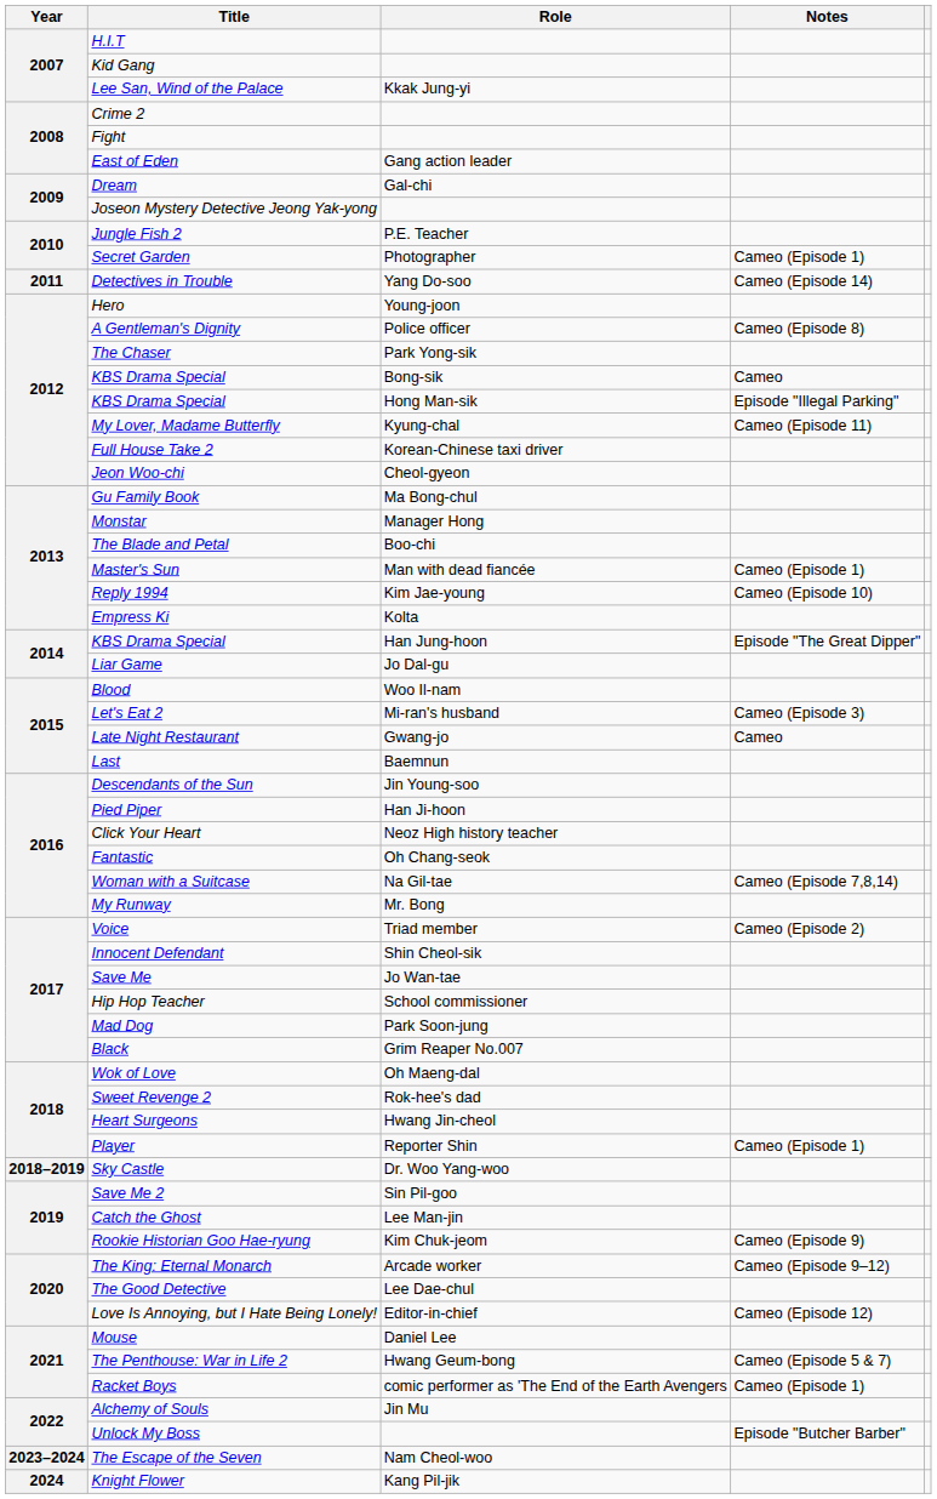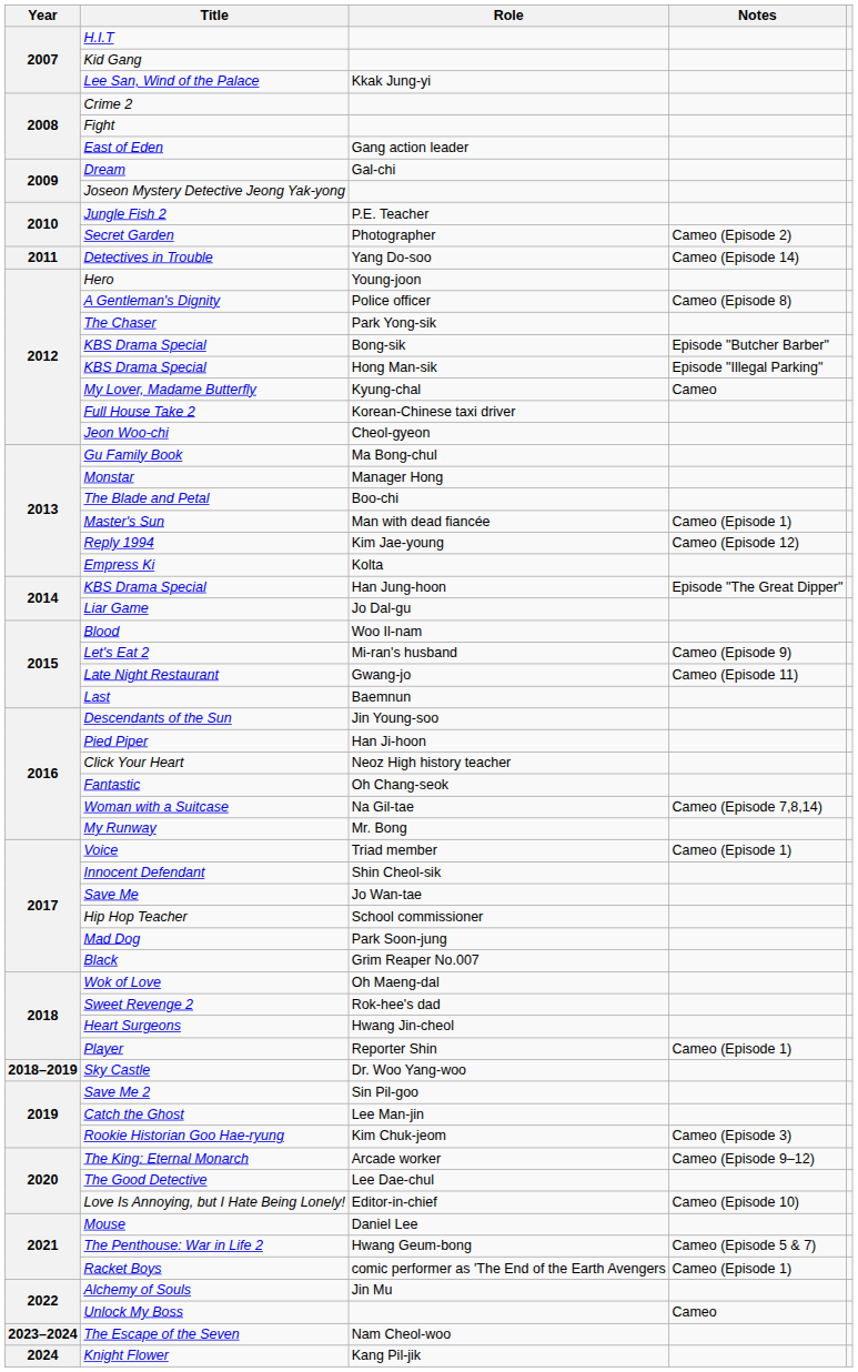 <table class="wikitable sortable plainrowheaders">
 <tr>
 <th scope="col">Year</th>
 <th scope="col">Title</th>
 <th scope="col">Role</th>
 <th scope="col">Notes</th>
 <th scope="col" class="unsortable"></th>
 </tr>
 <tr>
 <th scope="row"  rowspan="3">2007</th>
 <td><em><a href='#'>H.I.T</a></em></td>
 <td></td>
 <td></td>
 <td></td>
 </tr>
 <tr>
 <td><em>Kid Gang</em></td>
 <td></td>
 <td></td>
 <td></td>
 </tr>
 <tr>
 <td><em><a href='#'>Lee San, Wind of the Palace</a></em></td>
 <td>Kkak Jung-yi</td>
 <td></td>
 <td></td>
 </tr>
 <tr>
 <th scope="row"  rowspan="3">2008</th>
 <td><em>Crime 2</em></td>
 <td></td>
 <td></td>
 <td></td>
 </tr>
 <tr>
 <td><em>Fight</em></td>
 <td></td>
 <td></td>
 <td></td>
 </tr>
 <tr>
 <td><em><a href='#'>East of Eden</a></em></td>
 <td>Gang action leader</td>
 <td></td>
 <td></td>
 </tr>
 <tr>
 <th scope="row" rowspan="2">2009</th>
 <td><em><a href='#'>Dream</a></em></td>
 <td>Gal-chi</td>
 <td></td>
 <td></td>
 </tr>
 <tr>
 <td><em>Joseon Mystery Detective Jeong Yak-yong</em></td>
 <td></td>
 <td></td>
 <td></td>
 </tr>
 <tr>
 <th scope="row" rowspan="2">2010</th>
 <td><em><a href='#'>Jungle Fish 2</a></em></td>
 <td>P.E. Teacher</td>
 <td></td>
 <td></td>
 </tr>
 <tr>
 <td><em><a href='#'>Secret Garden</a></em></td>
 <td>Photographer</td>
-<td>Cameo (Episode 1)</td>
+<td>Cameo (Episode 2)</td>
 <td></td>
 </tr>
 <tr>
 <th scope="row">2011</th>
 <td><em><a href='#'>Detectives in Trouble</a></em></td>
 <td>Yang Do-soo</td>
 <td>Cameo (Episode 14)</td>
 <td></td>
 </tr>
 <tr>
 <th scope="row"  rowspan="8">2012</th>
 <td><em>Hero</em></td>
 <td>Young-joon</td>
 <td></td>
 <td></td>
 </tr>
 <tr>
 <td><em><a href='#'>A Gentleman's Dignity</a></em></td>
 <td>Police officer</td>
 <td>Cameo (Episode 8)</td>
 <td></td>
 </tr>
 <tr>
 <td><em><a href='#'>The Chaser</a></em></td>
 <td>Park Yong-sik</td>
 <td></td>
 <td></td>
 </tr>
 <tr>
 <td><em><a href='#'>KBS Drama Special</a></em></td>
 <td>Bong-sik</td>
-<td>Cameo</td>
+<td>Episode "Butcher Barber"</td>
 <td></td>
 </tr>
 <tr>
 <td><em><a href='#'>KBS Drama Special</a></em></td>
 <td>Hong Man-sik</td>
 <td>Episode "Illegal Parking"</td>
 <td></td>
 </tr>
 <tr>
 <td><em><a href='#'>My Lover, Madame Butterfly</a></em></td>
 <td>Kyung-chal</td>
-<td>Cameo (Episode 11)</td>
+<td>Cameo</td>
 <td></td>
 </tr>
 <tr>
 <td><em><a href='#'>Full House Take 2</a></em></td>
 <td>Korean-Chinese taxi driver</td>
 <td></td>
 <td></td>
 </tr>
 <tr>
 <td><em><a href='#'>Jeon Woo-chi</a></em></td>
 <td>Cheol-gyeon</td>
 <td></td>
 <td></td>
 </tr>
 <tr>
 <th scope="row"  rowspan="6">2013</th>
 <td><em><a href='#'>Gu Family Book</a></em></td>
 <td>Ma Bong-chul</td>
 <td></td>
 <td></td>
 </tr>
 <tr>
 <td><em><a href='#'>Monstar</a></em></td>
 <td>Manager Hong</td>
 <td></td>
 <td></td>
 </tr>
 <tr>
 <td><em><a href='#'>The Blade and Petal</a></em></td>
 <td>Boo-chi</td>
 <td></td>
 <td></td>
 </tr>
 <tr>
 <td><em><a href='#'>Master's Sun</a></em></td>
 <td>Man with dead fiancée</td>
 <td>Cameo (Episode 1)</td>
 <td></td>
 </tr>
 <tr>
 <td><em><a href='#'>Reply 1994</a></em></td>
 <td>Kim Jae-young</td>
-<td>Cameo (Episode 10)</td>
+<td>Cameo (Episode 12)</td>
 <td></td>
 </tr>
 <tr>
 <td><em><a href='#'>Empress Ki</a></em></td>
 <td>Kolta</td>
 <td></td>
 <td></td>
 </tr>
 <tr>
 <th scope="row"  rowspan="2">2014</th>
 <td><em><a href='#'>KBS Drama Special</a></em></td>
 <td>Han Jung-hoon</td>
 <td>Episode "The Great Dipper"</td>
 <td></td>
 </tr>
 <tr>
 <td><em><a href='#'>Liar Game</a></em></td>
 <td>Jo Dal-gu</td>
 <td></td>
 <td></td>
 </tr>
 <tr>
 <th scope="row"  rowspan="4">2015</th>
 <td><em><a href='#'>Blood</a></em></td>
 <td>Woo Il-nam</td>
 <td></td>
 <td></td>
 </tr>
 <tr>
 <td><em><a href='#'>Let's Eat 2</a></em></td>
 <td>Mi-ran's husband</td>
-<td>Cameo (Episode 3)</td>
+<td>Cameo (Episode 9)</td>
 <td></td>
 </tr>
 <tr>
 <td><em><a href='#'>Late Night Restaurant</a></em></td>
 <td>Gwang-jo</td>
-<td>Cameo</td>
+<td>Cameo (Episode 11)</td>
 <td></td>
 </tr>
 <tr>
 <td><em><a href='#'>Last</a></em></td>
 <td>Baemnun</td>
 <td></td>
 <td></td>
 </tr>
 <tr>
 <th scope="row"  rowspan="6">2016</th>
 <td><em><a href='#'>Descendants of the Sun</a></em></td>
 <td>Jin Young-soo</td>
 <td></td>
 <td></td>
 </tr>
 <tr>
 <td><em><a href='#'>Pied Piper</a></em></td>
 <td>Han Ji-hoon</td>
 <td></td>
 <td></td>
 </tr>
 <tr>
 <td><em>Click Your Heart</em></td>
 <td>Neoz High history teacher</td>
 <td></td>
 <td></td>
 </tr>
 <tr>
 <td><em><a href='#'>Fantastic</a></em></td>
 <td>Oh Chang-seok</td>
 <td></td>
 <td></td>
 </tr>
 <tr>
 <td><em><a href='#'>Woman with a Suitcase</a></em></td>
 <td>Na Gil-tae</td>
 <td>Cameo (Episode 7,8,14)</td>
 <td></td>
 </tr>
 <tr>
 <td><em><a href='#'>My Runway</a></em></td>
 <td>Mr. Bong</td>
 <td></td>
 <td></td>
 </tr>
 <tr>
 <th scope="row"  rowspan="6">2017</th>
 <td><a href='#'><em>Voice</em></a></td>
 <td>Triad member</td>
-<td>Cameo (Episode 2)</td>
+<td>Cameo (Episode 1)</td>
 <td></td>
 </tr>
 <tr>
 <td><em><a href='#'>Innocent Defendant</a></em></td>
 <td>Shin Cheol-sik</td>
 <td></td>
 <td></td>
 </tr>
 <tr>
 <td><em><a href='#'>Save Me</a></em></td>
 <td>Jo Wan-tae</td>
 <td></td>
 <td></td>
 </tr>
 <tr>
 <td><em>Hip Hop Teacher</em></td>
 <td>School commissioner</td>
 <td></td>
 <td></td>
 </tr>
 <tr>
 <td><em><a href='#'>Mad Dog</a></em></td>
 <td>Park Soon-jung</td>
 <td></td>
 <td></td>
 </tr>
 <tr>
 <td><em><a href='#'>Black</a></em></td>
 <td>Grim Reaper No.007</td>
 <td></td>
 <td></td>
 </tr>
 <tr>
 <th scope="row" rowspan="4">2018</th>
 <td><em><a href='#'>Wok of Love</a></em></td>
 <td>Oh Maeng-dal</td>
 <td></td>
 <td></td>
 </tr>
 <tr>
 <td><em><a href='#'>Sweet Revenge 2</a></em></td>
 <td>Rok-hee's dad</td>
 <td></td>
 <td></td>
 </tr>
 <tr>
 <td><em><a href='#'>Heart Surgeons</a></em></td>
 <td>Hwang Jin-cheol</td>
 <td></td>
 <td></td>
 </tr>
 <tr>
 <td><em><a href='#'>Player</a></em></td>
 <td>Reporter Shin</td>
 <td>Cameo (Episode 1)</td>
 <td></td>
 </tr>
 <tr>
 <th scope="row">2018–2019</th>
 <td><em><a href='#'>Sky Castle</a></em></td>
 <td>Dr. Woo Yang-woo</td>
 <td></td>
 <td></td>
 </tr>
 <tr>
 <th scope="row"  rowspan="3">2019</th>
 <td><em><a href='#'>Save Me 2</a></em></td>
 <td>Sin Pil-goo</td>
 <td></td>
 <td></td>
 </tr>
 <tr>
 <td><em><a href='#'>Catch the Ghost</a></em></td>
 <td>Lee Man-jin</td>
 <td></td>
 <td></td>
 </tr>
 <tr>
 <td><em><a href='#'>Rookie Historian Goo Hae-ryung</a></em></td>
 <td>Kim Chuk-jeom</td>
-<td>Cameo (Episode 9)</td>
+<td>Cameo (Episode 3)</td>
 <td></td>
 </tr>
 <tr>
 <th scope="row" rowspan="3">2020</th>
 <td><em><a href='#'>The King: Eternal Monarch</a></em></td>
 <td>Arcade worker</td>
 <td>Cameo (Episode 9–12)</td>
 <td></td>
 </tr>
 <tr>
 <td><em><a href='#'>The Good Detective</a></em></td>
 <td>Lee Dae-chul</td>
 <td></td>
 <td></td>
 </tr>
 <tr>
 <td><em>Love Is Annoying, but I Hate Being Lonely! </em></td>
 <td>Editor-in-chief</td>
-<td>Cameo (Episode 12)</td>
+<td>Cameo (Episode 10)</td>
 <td></td>
 </tr>
 <tr>
 <th scope="row" rowspan="3">2021</th>
 <td><em><a href='#'>Mouse</a></em></td>
 <td>Daniel Lee</td>
 <td></td>
 <td></td>
 </tr>
 <tr>
 <td><em><a href='#'>The Penthouse: War in Life 2</a></em></td>
 <td>Hwang Geum-bong</td>
 <td>Cameo (Episode 5 & 7)</td>
 <td></td>
 </tr>
 <tr>
 <td><em><a href='#'>Racket Boys</a></em></td>
 <td>comic performer as 'The End of the Earth Avengers</td>
 <td>Cameo (Episode 1)</td>
 <td></td>
 </tr>
 <tr>
 <th scope="row" rowspan="2">2022</th>
 <td><em><a href='#'>Alchemy of Souls</a></em></td>
 <td>Jin Mu</td>
 <td></td>
 <td></td>
 </tr>
 <tr>
 <td><em><a href='#'>Unlock My Boss</a></em></td>
 <td></td>
-<td>Episode "Butcher Barber"</td>
+<td>Cameo</td>
 <td></td>
 </tr>
 <tr>
 <th scope="row">2023–2024</th>
 <td><em><a href='#'>The Escape of the Seven</a></em></td>
 <td>Nam Cheol-woo</td>
 <td></td>
 <td></td>
 </tr>
 <tr>
 <th scope="row">2024</th>
 <td><em><a href='#'>Knight Flower</a></em></td>
 <td>Kang Pil-jik</td>
 <td></td>
 <td></td>
 </tr>
 </table>
